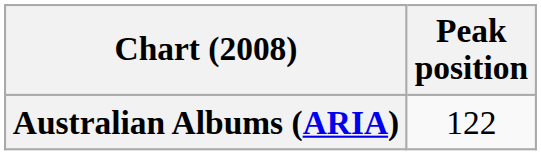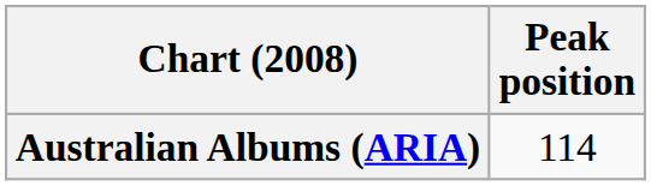 <table class="wikitable plainrowheaders" style="text-align:center">
 <tr>
 <th scope="col">Chart (2008)</th>
 <th scope="col">Peak<br>position</th>
 </tr>
 <tr>
 <th scope="row">Australian Albums (<a href='#'>ARIA</a>)</th>
-<td>122</td>
+<td>114</td>
 </tr>
 </table>
